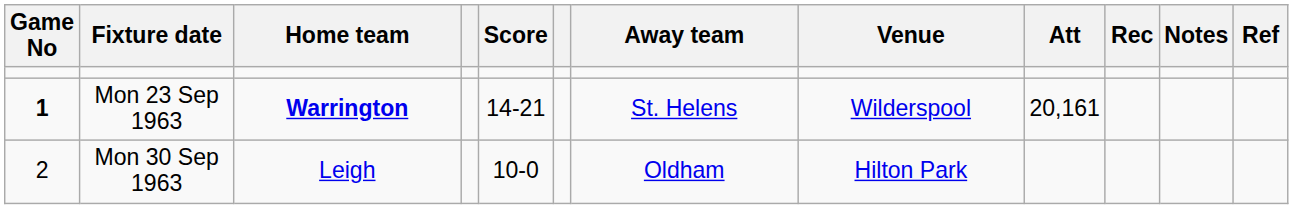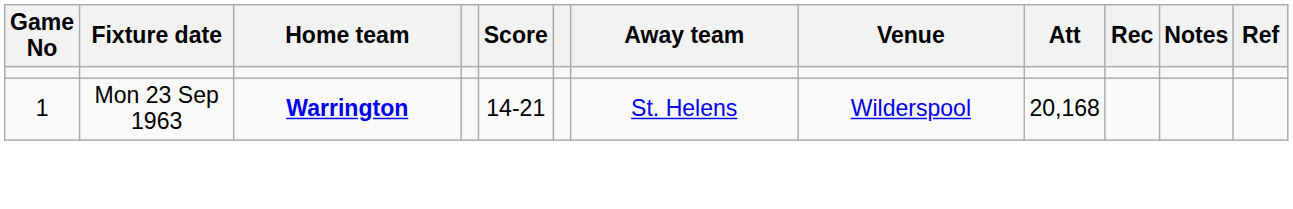 <table class="wikitable" style="text-align:center;">
 <tr>
 <th width=20 abbr="No">Game No</th>
 <th width=100 abbr="Date">Fixture date</th>
 <th width=150 abbr="Home team">Home team</th>
 <th width=5 abbr="space"></th>
 <th width=20 abbr="Score">Score</th>
 <th width=5 abbr="space"></th>
 <th width=150 abbr="Away team">Away team</th>
 <th width=150 abbr="Venue">Venue</th>
 <th width=30 abbr="Att">Att</th>
 <th width=30 abbr="Rec">Rec</th>
 <th width=20 abbr="Notes">Notes</th>
 <th width=30 abbr="Ref">Ref</th>
 </tr>
 <tr>
 <td></td>
 <td></td>
 <td></td>
 <td></td>
 <td></td>
 <td></td>
 <td></td>
 <td></td>
 <td></td>
 <td></td>
 <td></td>
 </tr>
 <tr>
-<td><strong>1</strong></td>
+<td>1</td>
 <td>Mon 23 Sep 1963</td>
 <td><strong><a href='#'>Warrington</a></strong></td>
 <td></td>
 <td>14-21</td>
 <td></td>
 <td><a href='#'>St. Helens</a></td>
 <td><a href='#'>Wilderspool</a></td>
-<td>20,161</td>
-<td></td>
-<td></td>
-<td></td>
-</tr>
-<tr>
-<td>2</td>
-<td>Mon 30 Sep 1963</td>
-<td><a href='#'>Leigh</a></td>
-<td></td>
-<td>10-0</td>
-<td></td>
-<td><a href='#'>Oldham</a></td>
-<td><a href='#'>Hilton Park</a></td>
-<td></td>
+<td>20,168</td>
 <td></td>
 <td></td>
 <td></td>
 </tr>
 </table>
